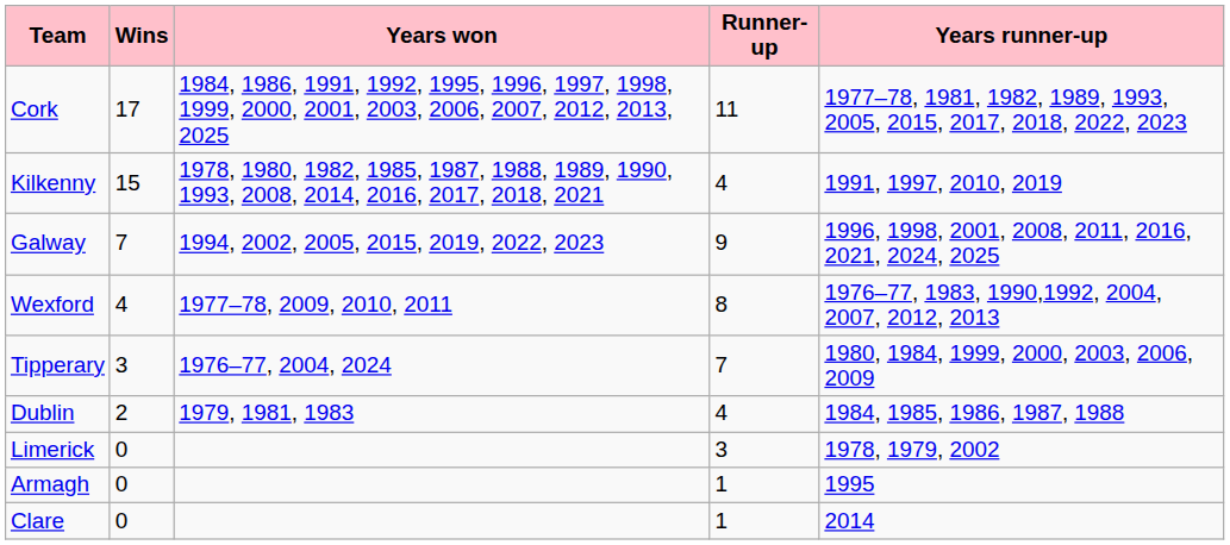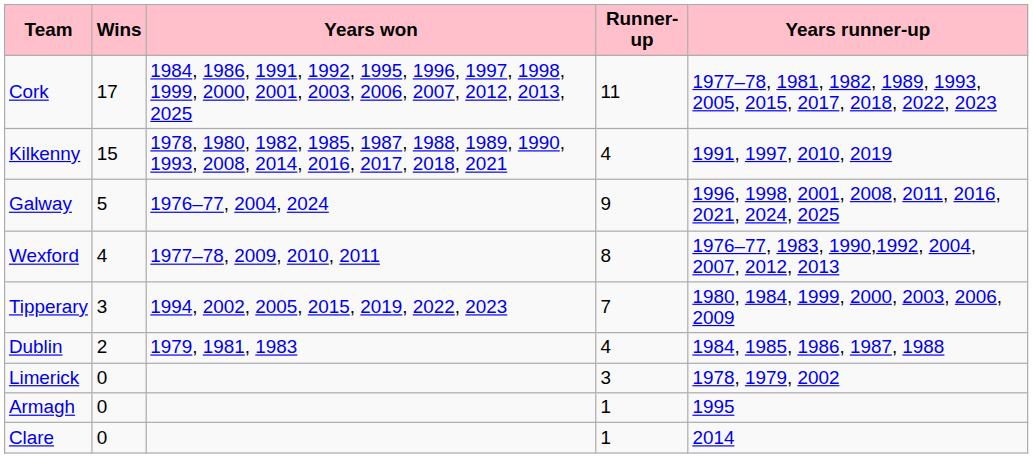 <table class="wikitable">
 <tr>
 <th style="background:pink;">Team</th>
 <th style="background:pink;">Wins</th>
 <th style="background:pink;">Years won</th>
 <th style="background:pink;">Runner-up</th>
 <th style="background:pink;">Years runner-up</th>
 </tr>
 <tr>
 <td> <a href='#'>Cork</a></td>
 <td>17</td>
 <td><a href='#'>1984</a>, <a href='#'>1986</a>, <a href='#'>1991</a>, <a href='#'>1992</a>, <a href='#'>1995</a>, <a href='#'>1996</a>, <a href='#'>1997</a>, <a href='#'>1998</a>, <a href='#'>1999</a>, <a href='#'>2000</a>, <a href='#'>2001</a>, <a href='#'>2003</a>, <a href='#'>2006</a>, <a href='#'>2007</a>, <a href='#'>2012</a>, <a href='#'>2013</a>, <a href='#'>2025</a></td>
 <td>11</td>
 <td><a href='#'>1977–78</a>, <a href='#'>1981</a>, <a href='#'>1982</a>, <a href='#'>1989</a>, <a href='#'>1993</a>, <a href='#'>2005</a>, <a href='#'>2015</a>, <a href='#'>2017</a>, <a href='#'>2018</a>, <a href='#'>2022</a>, <a href='#'>2023</a></td>
 </tr>
 <tr>
 <td> <a href='#'>Kilkenny</a></td>
 <td>15</td>
 <td><a href='#'>1978</a>, <a href='#'>1980</a>, <a href='#'>1982</a>, <a href='#'>1985</a>, <a href='#'>1987</a>, <a href='#'>1988</a>, <a href='#'>1989</a>, <a href='#'>1990</a>, <a href='#'>1993</a>, <a href='#'>2008</a>, <a href='#'>2014</a>, <a href='#'>2016</a>, <a href='#'>2017</a>, <a href='#'>2018</a>, <a href='#'>2021</a></td>
 <td>4</td>
 <td><a href='#'>1991</a>, <a href='#'>1997</a>, <a href='#'>2010</a>, <a href='#'>2019</a></td>
 </tr>
 <tr>
 <td> <a href='#'>Galway</a></td>
-<td>7</td>
-<td><a href='#'>1994</a>, <a href='#'>2002</a>, <a href='#'>2005</a>, <a href='#'>2015</a>, <a href='#'>2019</a>, <a href='#'>2022</a>, <a href='#'>2023</a></td>
+<td>5</td>
+<td><a href='#'>1976–77</a>, <a href='#'>2004</a>, <a href='#'>2024</a></td>
 <td>9</td>
 <td><a href='#'>1996</a>, <a href='#'>1998</a>, <a href='#'>2001</a>, <a href='#'>2008</a>, <a href='#'>2011</a>, <a href='#'>2016</a>, <a href='#'>2021</a>, <a href='#'>2024</a>, <a href='#'>2025</a></td>
 </tr>
 <tr>
 <td> <a href='#'>Wexford</a></td>
 <td>4</td>
 <td><a href='#'>1977–78</a>, <a href='#'>2009</a>, <a href='#'>2010</a>, <a href='#'>2011</a></td>
 <td>8</td>
 <td><a href='#'>1976–77</a>, <a href='#'>1983</a>, <a href='#'>1990</a>,<a href='#'>1992</a>, <a href='#'>2004</a>, <a href='#'>2007</a>, <a href='#'>2012</a>, <a href='#'>2013</a></td>
 </tr>
 <tr>
 <td> <a href='#'>Tipperary</a></td>
 <td>3</td>
-<td><a href='#'>1976–77</a>, <a href='#'>2004</a>, <a href='#'>2024</a></td>
+<td><a href='#'>1994</a>, <a href='#'>2002</a>, <a href='#'>2005</a>, <a href='#'>2015</a>, <a href='#'>2019</a>, <a href='#'>2022</a>, <a href='#'>2023</a></td>
 <td>7</td>
 <td><a href='#'>1980</a>, <a href='#'>1984</a>, <a href='#'>1999</a>, <a href='#'>2000</a>, <a href='#'>2003</a>, <a href='#'>2006</a>, <a href='#'>2009</a></td>
 </tr>
 <tr>
 <td> <a href='#'>Dublin</a></td>
 <td>2</td>
 <td><a href='#'>1979</a>, <a href='#'>1981</a>, <a href='#'>1983</a></td>
 <td>4</td>
 <td><a href='#'>1984</a>, <a href='#'>1985</a>, <a href='#'>1986</a>, <a href='#'>1987</a>, <a href='#'>1988</a></td>
 </tr>
 <tr>
 <td> <a href='#'>Limerick</a></td>
 <td>0</td>
 <td></td>
 <td>3</td>
 <td><a href='#'>1978</a>, <a href='#'>1979</a>, <a href='#'>2002</a></td>
 </tr>
 <tr>
 <td> <a href='#'>Armagh</a></td>
 <td>0</td>
 <td></td>
 <td>1</td>
 <td><a href='#'>1995</a></td>
 </tr>
 <tr>
 <td> <a href='#'>Clare</a></td>
 <td>0</td>
 <td></td>
 <td>1</td>
 <td><a href='#'>2014</a></td>
 </tr>
 </table>
